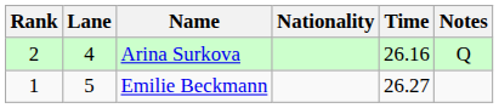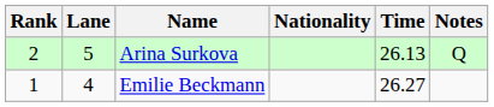 <table class="wikitable sortable" style="text-align:center">
 <tr>
 <th>Rank</th>
 <th>Lane</th>
 <th>Name</th>
 <th>Nationality</th>
 <th>Time</th>
 <th>Notes</th>
 </tr>
 <tr bgcolor=ccffcc>
 <td>2</td>
-<td>4</td>
+<td>5</td>
 <td align=left><a href='#'>Arina Surkova</a></td>
 <td align=left></td>
-<td>26.16</td>
+<td>26.13</td>
 <td>Q</td>
 </tr>
 <tr>
 <td>1</td>
-<td>5</td>
+<td>4</td>
 <td align=left><a href='#'>Emilie Beckmann</a></td>
 <td align=left></td>
 <td>26.27</td>
 <td></td>
 </tr>
 </table>
